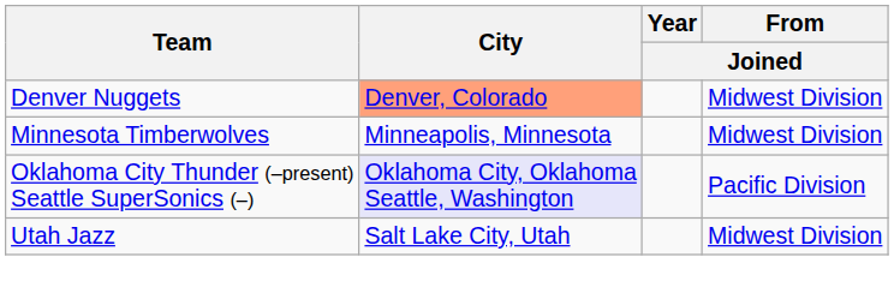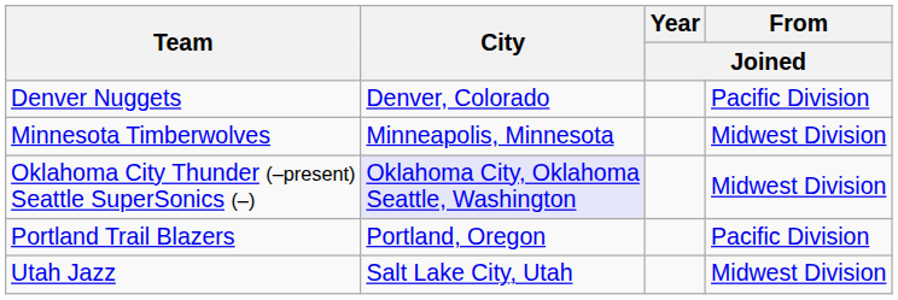 <table class="wikitable sortable">
 <tr>
 <th rowspan="2">Team</th>
 <th rowspan="2">City</th>
 <th>Year</th>
 <th>From</th>
 </tr>
 <tr class="unsortable">
 <th colspan="2">Joined</th>
 </tr>
 <tr>
 <td><a href='#'>Denver Nuggets</a></td>
-<td style="background: lightsalmon;"><a href='#'>Denver, Colorado</a></td>
+<td><a href='#'>Denver, Colorado</a></td>
 <td></td>
-<td><a href='#'>Midwest Division</a></td>
+<td><a href='#'>Pacific Division</a></td>
 </tr>
 <tr>
 <td><a href='#'>Minnesota Timberwolves</a></td>
 <td><a href='#'>Minneapolis, Minnesota</a></td>
 <td></td>
 <td><a href='#'>Midwest Division</a></td>
 </tr>
 <tr>
 <td><a href='#'>Oklahoma City Thunder</a> <small>(–present)</small><br><a href='#'>Seattle SuperSonics</a> <small>(–)</small></td>
 <td style="background: lavender;"><a href='#'>Oklahoma City, Oklahoma</a><br><a href='#'>Seattle, Washington</a></td>
 <td></td>
+<td><a href='#'>Midwest Division</a></td>
+</tr>
+<tr>
+<td><a href='#'>Portland Trail Blazers</a></td>
+<td><a href='#'>Portland, Oregon</a></td>
+<td></td>
 <td><a href='#'>Pacific Division</a></td>
 </tr>
 <tr>
 <td><a href='#'>Utah Jazz</a></td>
 <td><a href='#'>Salt Lake City, Utah</a></td>
 <td></td>
 <td><a href='#'>Midwest Division</a></td>
 </tr>
 </table>
